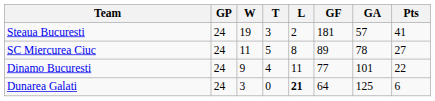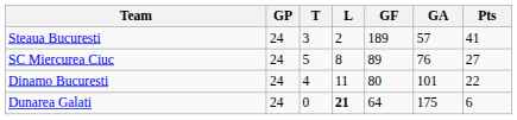 <table class="wikitable">
 <tr>
 <th width="40%">Team</th>
 <th width="5%">GP</th>
-<th width="5%">W</th>
 <th width="5%">T</th>
 <th width="5%">L</th>
 <th width="7.5%">GF</th>
 <th width="7.5%">GA</th>
 <th width="7.5%">Pts</th>
 </tr>
 <tr>
 <td><a href='#'>Steaua Bucuresti</a></td>
 <td>24</td>
-<td>19</td>
 <td>3</td>
 <td>2</td>
-<td>181</td>
+<td>189</td>
 <td>57</td>
 <td>41</td>
 </tr>
 <tr>
 <td><a href='#'>SC Miercurea Ciuc</a></td>
 <td>24</td>
-<td>11</td>
 <td>5</td>
 <td>8</td>
 <td>89</td>
-<td>78</td>
+<td>76</td>
 <td>27</td>
 </tr>
 <tr>
 <td><a href='#'>Dinamo Bucuresti</a></td>
 <td>24</td>
-<td>9</td>
 <td>4</td>
 <td>11</td>
-<td>77</td>
+<td>80</td>
 <td>101</td>
 <td>22</td>
 </tr>
 <tr>
 <td><a href='#'>Dunarea Galati</a></td>
 <td>24</td>
-<td>3</td>
 <td>0</td>
 <td><strong>21</strong></td>
 <td>64</td>
-<td>125</td>
+<td>175</td>
 <td>6</td>
 </tr>
 </table>
